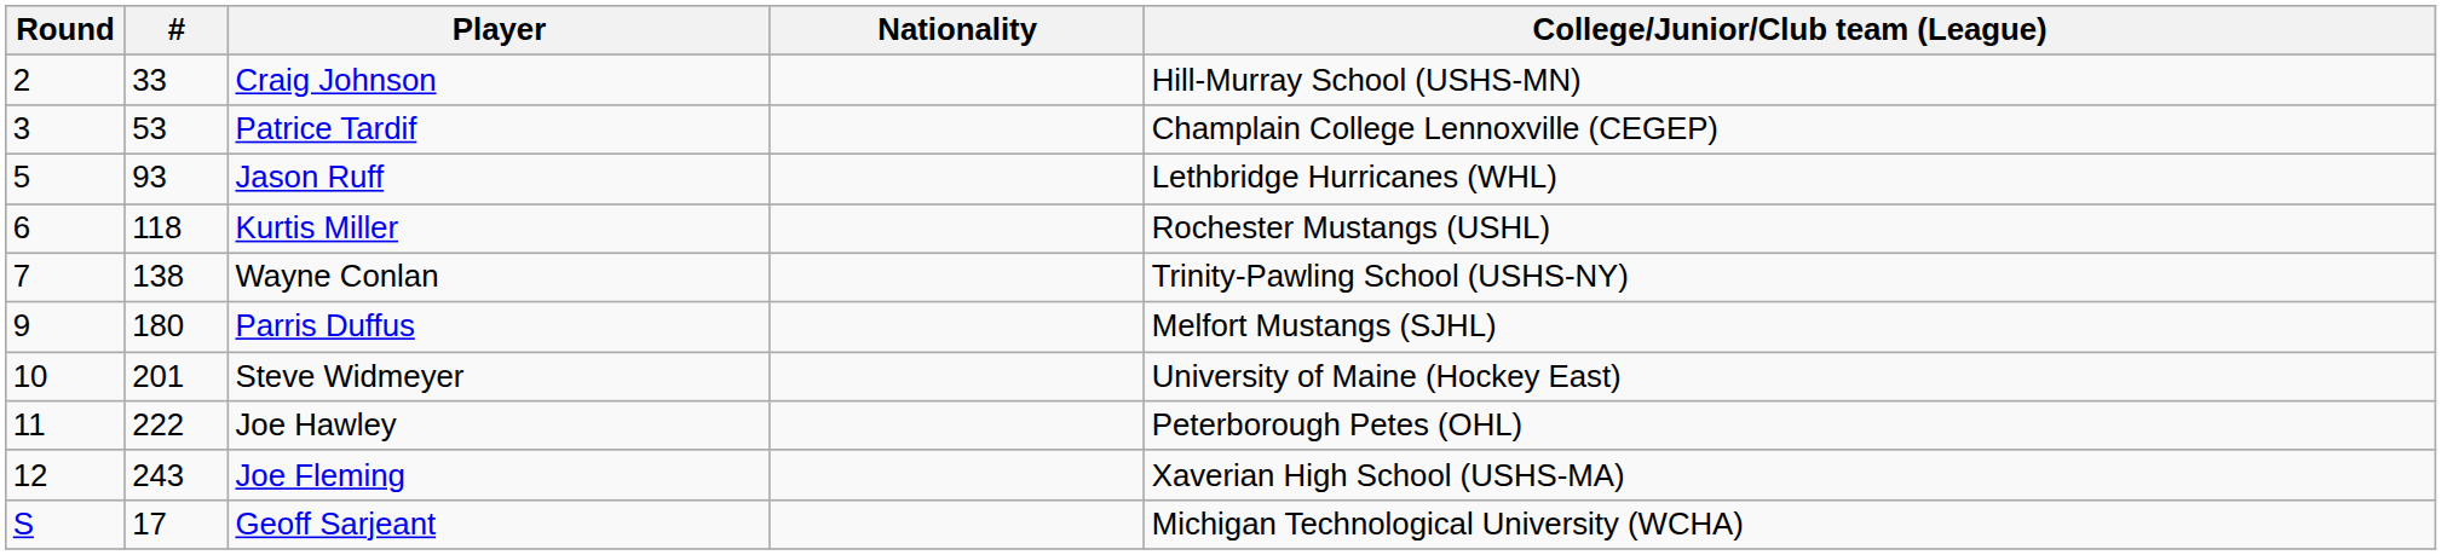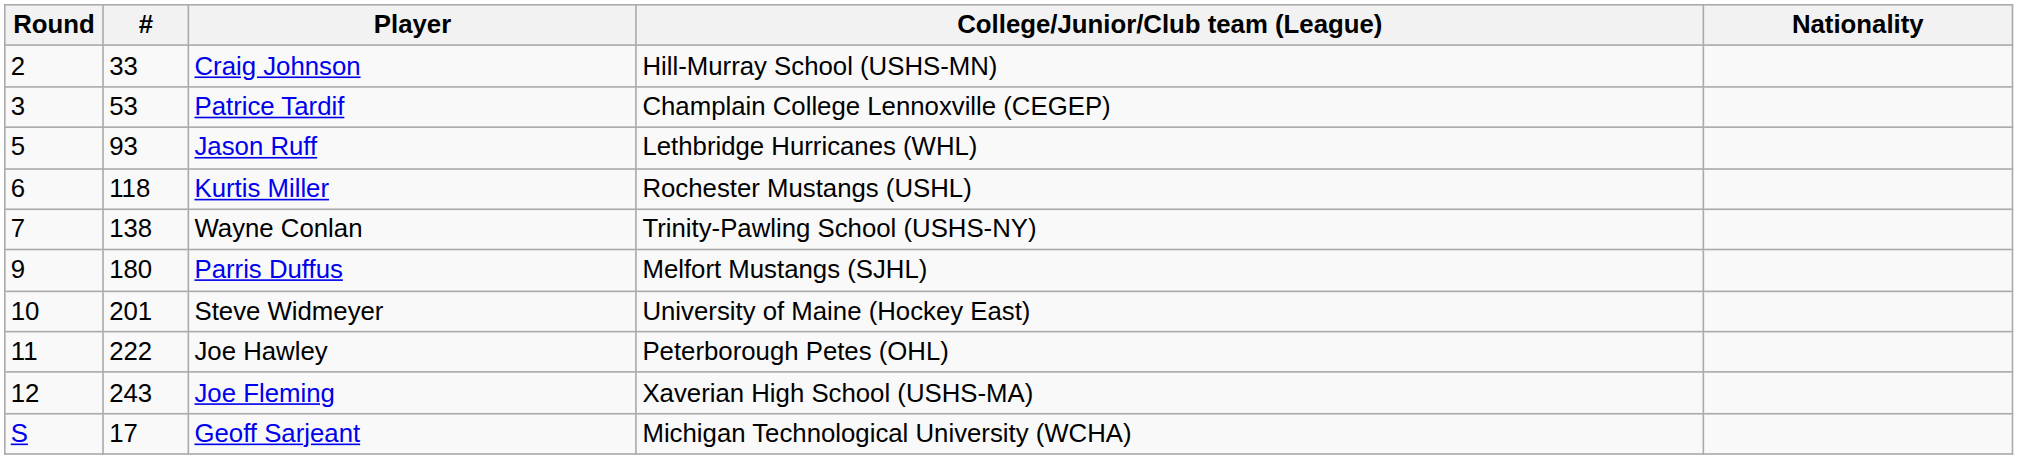 <table class="wikitable">
 <tr align="center">
 <th bgcolor="#DDDDFF" width="4.0%">Round</th>
 <th bgcolor="#DDDDFF" width="4.0%">#</th>
 <th bgcolor="#DDDDFF" width="21.0%">Player</th>
+<th bgcolor="#DDDDFF" width="50.0%">College/Junior/Club team (League)</th>
 <th bgcolor="#DDDDFF" width="14.5%">Nationality</th>
-<th bgcolor="#DDDDFF" width="50.0%">College/Junior/Club team (League)</th>
 </tr>
 <tr>
 <td>2</td>
 <td>33</td>
 <td><a href='#'>Craig Johnson</a></td>
+<td>Hill-Murray School (USHS-MN)</td>
 <td></td>
-<td>Hill-Murray School (USHS-MN)</td>
 </tr>
 <tr>
 <td>3</td>
 <td>53</td>
 <td><a href='#'>Patrice Tardif</a></td>
+<td>Champlain College Lennoxville (CEGEP)</td>
 <td></td>
-<td>Champlain College Lennoxville (CEGEP)</td>
 </tr>
 <tr>
 <td>5</td>
 <td>93</td>
 <td><a href='#'>Jason Ruff</a></td>
+<td>Lethbridge Hurricanes (WHL)</td>
 <td></td>
-<td>Lethbridge Hurricanes (WHL)</td>
 </tr>
 <tr>
 <td>6</td>
 <td>118</td>
 <td><a href='#'>Kurtis Miller</a></td>
+<td>Rochester Mustangs (USHL)</td>
 <td></td>
-<td>Rochester Mustangs (USHL)</td>
 </tr>
 <tr>
 <td>7</td>
 <td>138</td>
 <td>Wayne Conlan</td>
+<td>Trinity-Pawling School (USHS-NY)</td>
 <td></td>
-<td>Trinity-Pawling School (USHS-NY)</td>
 </tr>
 <tr>
 <td>9</td>
 <td>180</td>
 <td><a href='#'>Parris Duffus</a></td>
+<td>Melfort Mustangs (SJHL)</td>
 <td></td>
-<td>Melfort Mustangs (SJHL)</td>
 </tr>
 <tr>
 <td>10</td>
 <td>201</td>
 <td>Steve Widmeyer</td>
+<td>University of Maine (Hockey East)</td>
 <td></td>
-<td>University of Maine (Hockey East)</td>
 </tr>
 <tr>
 <td>11</td>
 <td>222</td>
 <td>Joe Hawley</td>
+<td>Peterborough Petes (OHL)</td>
 <td></td>
-<td>Peterborough Petes (OHL)</td>
 </tr>
 <tr>
 <td>12</td>
 <td>243</td>
 <td><a href='#'>Joe Fleming</a></td>
+<td>Xaverian High School (USHS-MA)</td>
 <td></td>
-<td>Xaverian High School (USHS-MA)</td>
 </tr>
 <tr>
 <td><a href='#'>S</a></td>
 <td>17</td>
 <td><a href='#'>Geoff Sarjeant</a></td>
+<td>Michigan Technological University (WCHA)</td>
 <td></td>
-<td>Michigan Technological University (WCHA)</td>
 </tr>
 </table>
